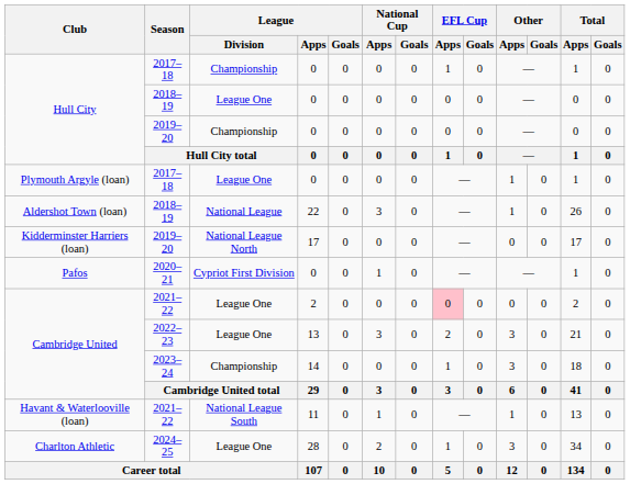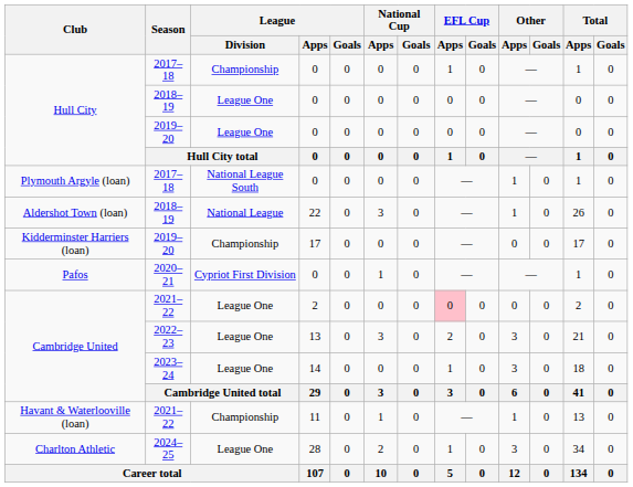 <table class=wikitable style="text-align: center;">
 <tr>
 <th rowspan=2>Club</th>
 <th rowspan=2>Season</th>
 <th colspan=3>League</th>
 <th colspan=2>National Cup</th>
 <th colspan=2><a href='#'>EFL Cup</a></th>
 <th colspan=2>Other</th>
 <th colspan=2>Total</th>
 </tr>
 <tr>
 <th>Division</th>
 <th>Apps</th>
 <th>Goals</th>
 <th>Apps</th>
 <th>Goals</th>
 <th>Apps</th>
 <th>Goals</th>
 <th>Apps</th>
 <th>Goals</th>
 <th>Apps</th>
 <th>Goals</th>
 </tr>
 <tr>
 <td rowspan=4><a href='#'>Hull City</a></td>
 <td><a href='#'>2017–18</a></td>
 <td><a href='#'>Championship</a></td>
 <td>0</td>
 <td>0</td>
 <td>0</td>
 <td>0</td>
 <td>1</td>
 <td>0</td>
 <td colspan=2>—</td>
 <td>1</td>
 <td>0</td>
 </tr>
 <tr>
 <td><a href='#'>2018–19</a></td>
 <td><a href='#'>League One</a></td>
 <td>0</td>
 <td>0</td>
 <td>0</td>
 <td>0</td>
 <td>0</td>
 <td>0</td>
 <td colspan=2>—</td>
 <td>0</td>
 <td>0</td>
 </tr>
 <tr>
 <td><a href='#'>2019–20</a></td>
-<td>Championship</td>
+<td><a href='#'>League One</a></td>
 <td>0</td>
 <td>0</td>
 <td>0</td>
 <td>0</td>
 <td>0</td>
 <td>0</td>
 <td colspan=2>—</td>
 <td>0</td>
 <td>0</td>
 </tr>
 <tr>
 <th colspan=2>Hull City total</th>
 <th>0</th>
 <th>0</th>
 <th>0</th>
 <th>0</th>
 <th>1</th>
 <th>0</th>
 <th colspan=2>—</th>
 <th>1</th>
 <th>0</th>
 </tr>
 <tr>
 <td><a href='#'>Plymouth Argyle</a> (loan)</td>
 <td><a href='#'>2017–18</a></td>
-<td><a href='#'>League One</a></td>
+<td><a href='#'>National League South</a></td>
 <td>0</td>
 <td>0</td>
 <td>0</td>
 <td>0</td>
 <td colspan=2>—</td>
 <td>1</td>
 <td>0</td>
 <td>1</td>
 <td>0</td>
 </tr>
 <tr>
 <td><a href='#'>Aldershot Town</a> (loan)</td>
 <td><a href='#'>2018–19</a></td>
 <td><a href='#'>National League</a></td>
 <td>22</td>
 <td>0</td>
 <td>3</td>
 <td>0</td>
 <td colspan=2>—</td>
 <td>1</td>
 <td>0</td>
 <td>26</td>
 <td>0</td>
 </tr>
 <tr>
 <td><a href='#'>Kidderminster Harriers</a> (loan)</td>
 <td><a href='#'>2019–20</a></td>
-<td><a href='#'>National League North</a></td>
+<td>Championship</td>
 <td>17</td>
 <td>0</td>
 <td>0</td>
 <td>0</td>
 <td colspan=2>—</td>
 <td>0</td>
 <td>0</td>
 <td>17</td>
 <td>0</td>
 </tr>
 <tr>
 <td><a href='#'>Pafos</a></td>
 <td><a href='#'>2020–21</a></td>
 <td><a href='#'>Cypriot First Division</a></td>
 <td>0</td>
 <td>0</td>
 <td>1</td>
 <td>0</td>
 <td colspan=2>—</td>
 <td colspan=2>—</td>
 <td>1</td>
 <td>0</td>
 </tr>
 <tr>
 <td rowspan="4"><a href='#'>Cambridge United</a></td>
 <td><a href='#'>2021–22</a></td>
 <td>League One</td>
 <td>2</td>
 <td>0</td>
 <td>0</td>
 <td>0</td>
 <td style="background: pink;">0</td>
 <td>0</td>
 <td>0</td>
 <td>0</td>
 <td>2</td>
 <td>0</td>
 </tr>
 <tr>
 <td><a href='#'>2022–23</a></td>
 <td>League One</td>
 <td>13</td>
 <td>0</td>
 <td>3</td>
 <td>0</td>
 <td>2</td>
 <td>0</td>
 <td>3</td>
 <td>0</td>
 <td>21</td>
 <td>0</td>
 </tr>
 <tr>
 <td><a href='#'>2023–24</a></td>
-<td>Championship</td>
+<td>League One</td>
 <td>14</td>
 <td>0</td>
 <td>0</td>
 <td>0</td>
 <td>1</td>
 <td>0</td>
 <td>3</td>
 <td>0</td>
 <td>18</td>
 <td>0</td>
 </tr>
 <tr>
 <th colspan=2>Cambridge United total</th>
 <th>29</th>
 <th>0</th>
 <th>3</th>
 <th>0</th>
 <th>3</th>
 <th>0</th>
 <th>6</th>
 <th>0</th>
 <th>41</th>
 <th>0</th>
 </tr>
 <tr>
 <td><a href='#'>Havant & Waterlooville</a> (loan)</td>
 <td><a href='#'>2021–22</a></td>
-<td><a href='#'>National League South</a></td>
+<td>Championship</td>
 <td>11</td>
 <td>0</td>
 <td>1</td>
 <td>0</td>
 <td colspan=2>—</td>
 <td>1</td>
 <td>0</td>
 <td>13</td>
 <td>0</td>
 </tr>
 <tr>
 <td><a href='#'>Charlton Athletic</a></td>
 <td><a href='#'>2024–25</a></td>
 <td>League One</td>
 <td>28</td>
 <td>0</td>
 <td>2</td>
 <td>0</td>
 <td>1</td>
 <td>0</td>
 <td>3</td>
 <td>0</td>
 <td>34</td>
 <td>0</td>
 </tr>
 <tr>
 <th colspan=3>Career total</th>
 <th>107</th>
 <th>0</th>
 <th>10</th>
 <th>0</th>
 <th>5</th>
 <th>0</th>
 <th>12</th>
 <th>0</th>
 <th>134</th>
 <th>0</th>
 </tr>
 </table>
